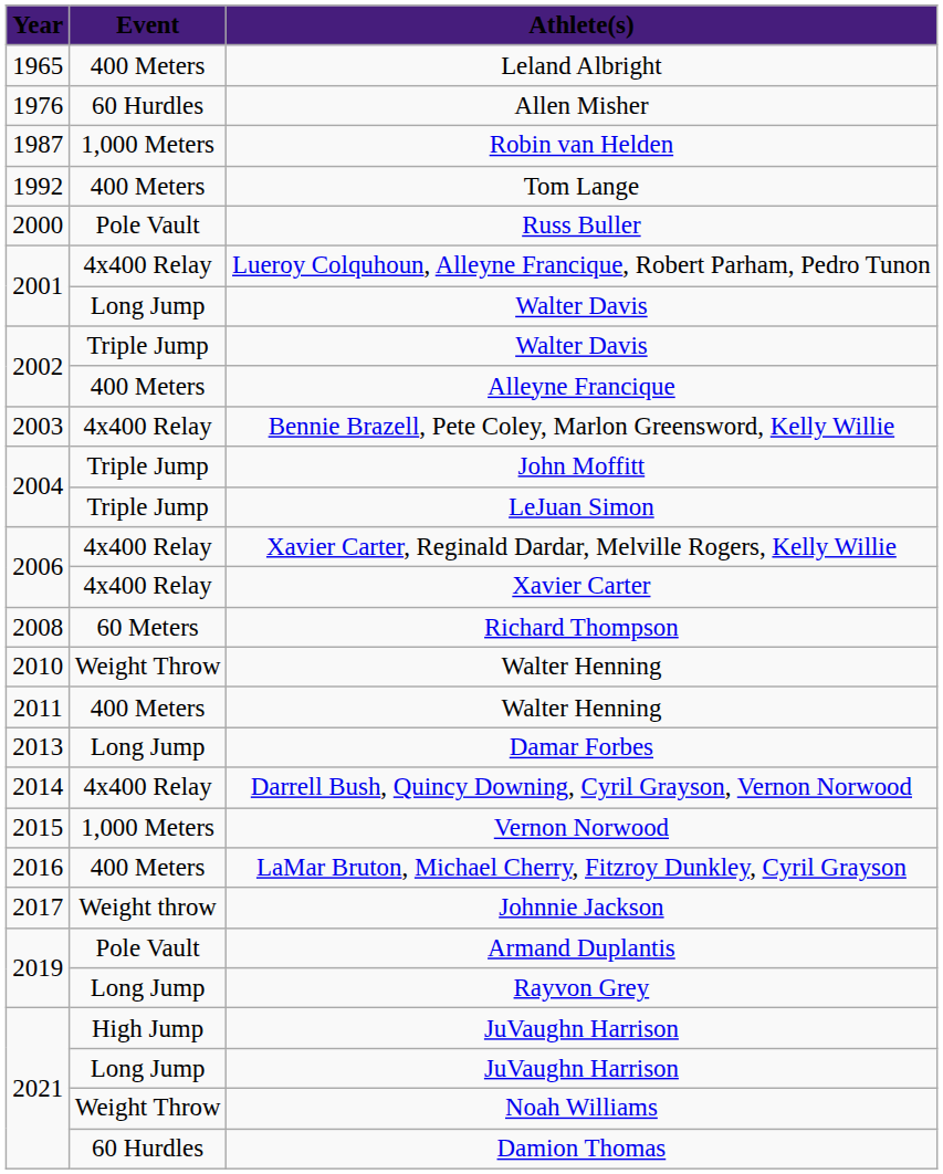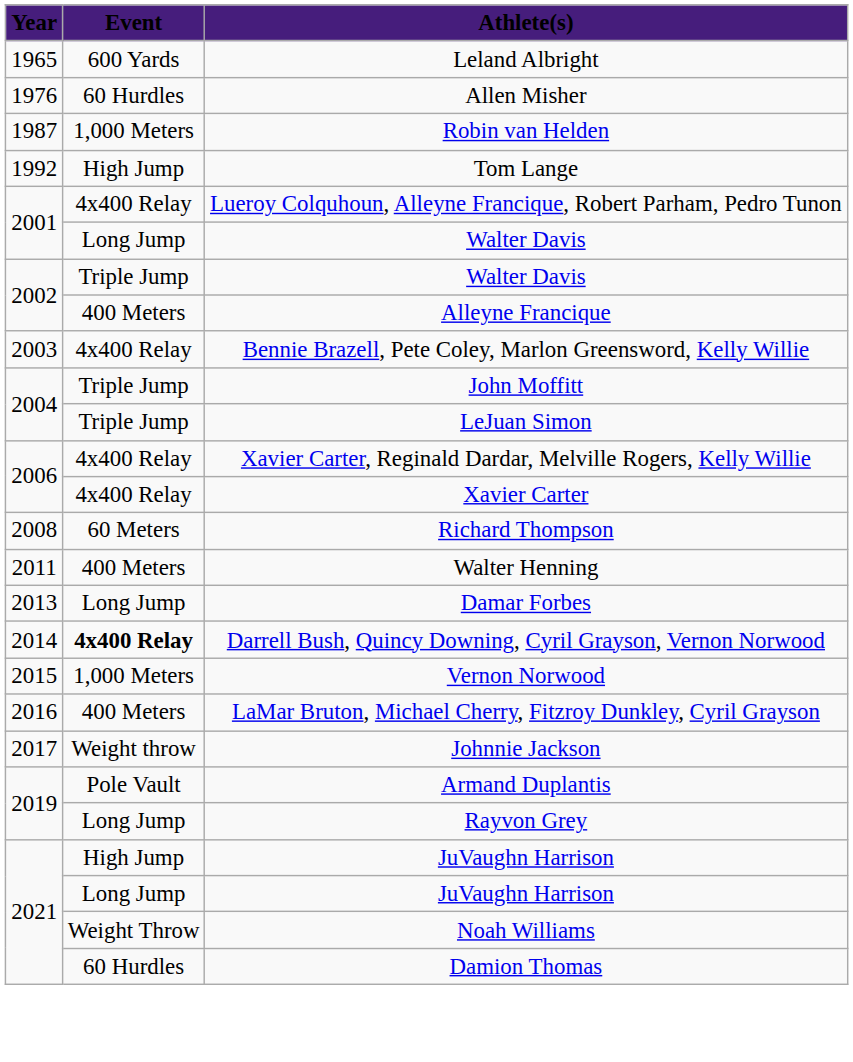 <table style="margin: 1em auto 1em auto" class="wikitable sortable">
 <tr>
 <th style="background:#461d7c;" align="center"><span>Year</span></th>
 <th style="background:#461d7c;" align="center"><span>Event</span></th>
 <th style="background:#461d7c;" align="center"><span>Athlete(s)</span></th>
 </tr>
 <tr style="text-align:center;">
 <td>1965</td>
-<td>400 Meters</td>
+<td>600 Yards</td>
 <td>Leland Albright</td>
 </tr>
 <tr style="text-align:center;">
 <td>1976</td>
 <td>60 Hurdles</td>
 <td>Allen Misher</td>
 </tr>
 <tr style="text-align:center;">
 <td>1987</td>
 <td>1,000 Meters</td>
 <td><a href='#'>Robin van Helden</a></td>
 </tr>
 <tr style="text-align:center;">
 <td>1992</td>
-<td>400 Meters</td>
+<td>High Jump</td>
 <td>Tom Lange</td>
-</tr>
-<tr style="text-align:center;">
-<td>2000</td>
-<td>Pole Vault</td>
-<td><a href='#'>Russ Buller</a></td>
 </tr>
 <tr style="text-align:center;">
 <td rowspan="2">2001</td>
 <td>4x400 Relay</td>
 <td><a href='#'>Lueroy Colquhoun</a>, <a href='#'>Alleyne Francique</a>, Robert Parham, Pedro Tunon</td>
 </tr>
 <tr style="text-align:center;">
 <td>Long Jump</td>
 <td><a href='#'>Walter Davis</a></td>
 </tr>
 <tr style="text-align:center;">
 <td rowspan="2">2002</td>
 <td>Triple Jump</td>
 <td><a href='#'>Walter Davis</a></td>
 </tr>
 <tr style="text-align:center;">
 <td>400 Meters</td>
 <td><a href='#'>Alleyne Francique</a></td>
 </tr>
 <tr style="text-align:center;">
 <td>2003</td>
 <td>4x400 Relay</td>
 <td><a href='#'>Bennie Brazell</a>, Pete Coley, Marlon Greensword, <a href='#'>Kelly Willie</a></td>
 </tr>
 <tr style="text-align:center;">
 <td rowspan="2">2004</td>
 <td>Triple Jump</td>
 <td><a href='#'>John Moffitt</a></td>
 </tr>
 <tr style="text-align:center;">
 <td>Triple Jump</td>
 <td><a href='#'>LeJuan Simon</a></td>
 </tr>
 <tr style="text-align:center;">
 <td rowspan="2">2006</td>
 <td>4x400 Relay</td>
 <td><a href='#'>Xavier Carter</a>, Reginald Dardar, Melville Rogers, <a href='#'>Kelly Willie</a></td>
 </tr>
 <tr style="text-align:center;">
 <td>4x400 Relay</td>
 <td><a href='#'>Xavier Carter</a></td>
 </tr>
 <tr style="text-align:center;">
 <td>2008</td>
 <td>60 Meters</td>
 <td><a href='#'>Richard Thompson</a></td>
 </tr>
 <tr style="text-align:center;">
-<td>2010</td>
-<td>Weight Throw</td>
-<td>Walter Henning</td>
-</tr>
-<tr style="text-align:center;">
 <td>2011</td>
 <td>400 Meters</td>
 <td>Walter Henning</td>
 </tr>
 <tr style="text-align:center;">
 <td>2013</td>
 <td>Long Jump</td>
 <td><a href='#'>Damar Forbes</a></td>
 </tr>
 <tr style="text-align:center;">
 <td>2014</td>
-<td>4x400 Relay</td>
+<td><strong>4x400 Relay</strong></td>
 <td><a href='#'>Darrell Bush</a>, <a href='#'>Quincy Downing</a>, <a href='#'>Cyril Grayson</a>, <a href='#'>Vernon Norwood</a></td>
 </tr>
 <tr style="text-align:center;">
 <td>2015</td>
 <td>1,000 Meters</td>
 <td><a href='#'>Vernon Norwood</a></td>
 </tr>
 <tr style="text-align:center;">
 <td>2016</td>
 <td>400 Meters</td>
 <td><a href='#'>LaMar Bruton</a>, <a href='#'>Michael Cherry</a>, <a href='#'>Fitzroy Dunkley</a>, <a href='#'>Cyril Grayson</a></td>
 </tr>
 <tr style="text-align:center;">
 <td>2017</td>
 <td>Weight throw</td>
 <td><a href='#'>Johnnie Jackson</a></td>
 </tr>
 <tr style="text-align:center;">
 <td rowspan="2">2019</td>
 <td>Pole Vault</td>
 <td><a href='#'>Armand Duplantis</a></td>
 </tr>
 <tr style="text-align:center;">
 <td>Long Jump</td>
 <td><a href='#'>Rayvon Grey</a></td>
 </tr>
 <tr style="text-align:center;">
 <td rowspan="4">2021</td>
 <td>High Jump</td>
 <td><a href='#'>JuVaughn Harrison</a></td>
 </tr>
 <tr style="text-align:center;">
 <td>Long Jump</td>
 <td><a href='#'>JuVaughn Harrison</a></td>
 </tr>
 <tr style="text-align:center;">
 <td>Weight Throw</td>
 <td><a href='#'>Noah Williams</a></td>
 </tr>
 <tr style="text-align:center;">
 <td>60 Hurdles</td>
 <td><a href='#'>Damion Thomas</a></td>
 </tr>
 </table>
